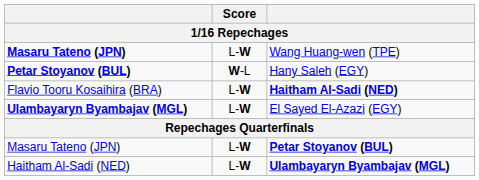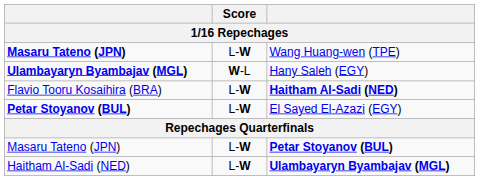 <table class="wikitable" style="text-align: left; ">
 <tr>
 <th align="right" width="270"></th>
 <th width="65">Score</th>
 <th align="left" width="270"></th>
 </tr>
 <tr>
 <th colspan=3>1/16 Repechages</th>
 </tr>
 <tr>
 <td><strong> <a href='#'>Masaru Tateno</a> (<a href='#'>JPN</a>)</strong></td>
 <td align="center">L-<strong>W</strong></td>
 <td> <a href='#'>Wang Huang-wen</a> (<a href='#'>TPE</a>)</td>
 </tr>
 <tr>
-<td><strong> <a href='#'>Petar Stoyanov</a> (<a href='#'>BUL</a>)</strong></td>
+<td><strong> <a href='#'>Ulambayaryn Byambajav</a> (<a href='#'>MGL</a>)</strong></td>
 <td align="center"><strong>W</strong>-L</td>
 <td> <a href='#'>Hany Saleh</a> (<a href='#'>EGY</a>)</td>
 </tr>
 <tr>
 <td> <a href='#'>Flavio Tooru Kosaihira</a> (<a href='#'>BRA</a>)</td>
 <td align="center">L-<strong>W</strong></td>
 <td><strong> <a href='#'>Haitham Al-Sadi</a> (<a href='#'>NED</a>)</strong></td>
 </tr>
 <tr>
-<td><strong> <a href='#'>Ulambayaryn Byambajav</a> (<a href='#'>MGL</a>)</strong></td>
+<td><strong> <a href='#'>Petar Stoyanov</a> (<a href='#'>BUL</a>)</strong></td>
 <td align="center">L-<strong>W</strong></td>
 <td> <a href='#'>El Sayed El-Azazi</a> (<a href='#'>EGY</a>)</td>
 </tr>
 <tr>
 <th colspan=3>Repechages Quarterfinals</th>
 </tr>
 <tr>
 <td> <a href='#'>Masaru Tateno</a> (<a href='#'>JPN</a>)</td>
 <td align="center">L-<strong>W</strong></td>
 <td><strong> <a href='#'>Petar Stoyanov</a> (<a href='#'>BUL</a>)</strong></td>
 </tr>
 <tr>
 <td> <a href='#'>Haitham Al-Sadi</a> (<a href='#'>NED</a>)</td>
 <td align="center">L-<strong>W</strong></td>
 <td><strong> <a href='#'>Ulambayaryn Byambajav</a> (<a href='#'>MGL</a>)</strong></td>
 </tr>
 </table>
